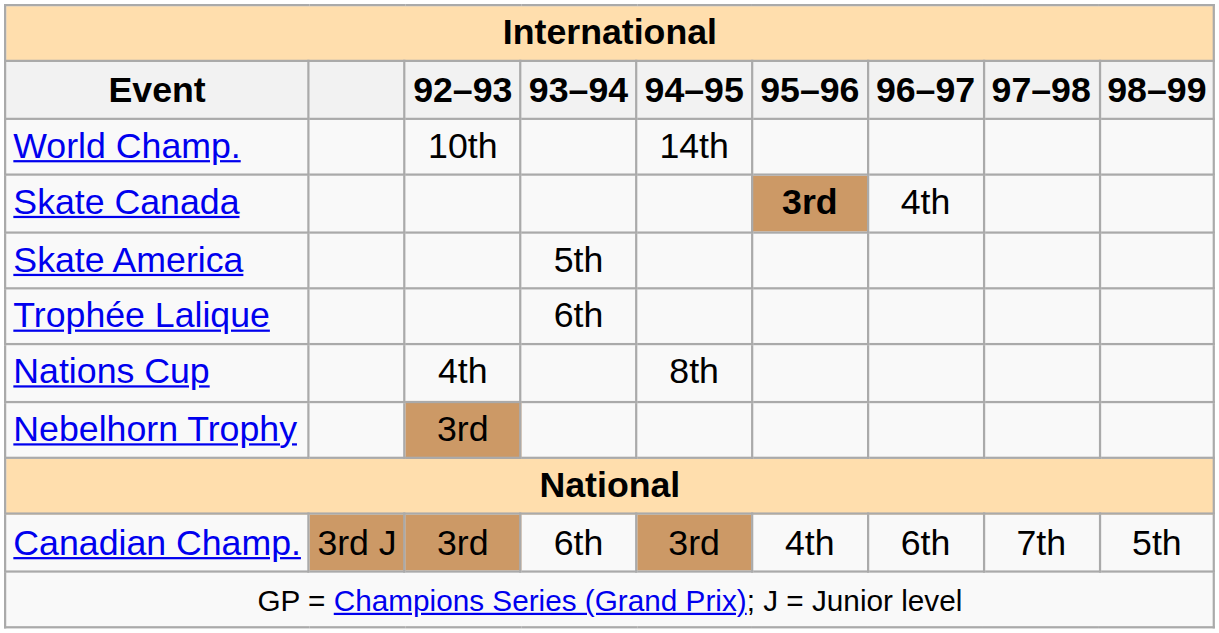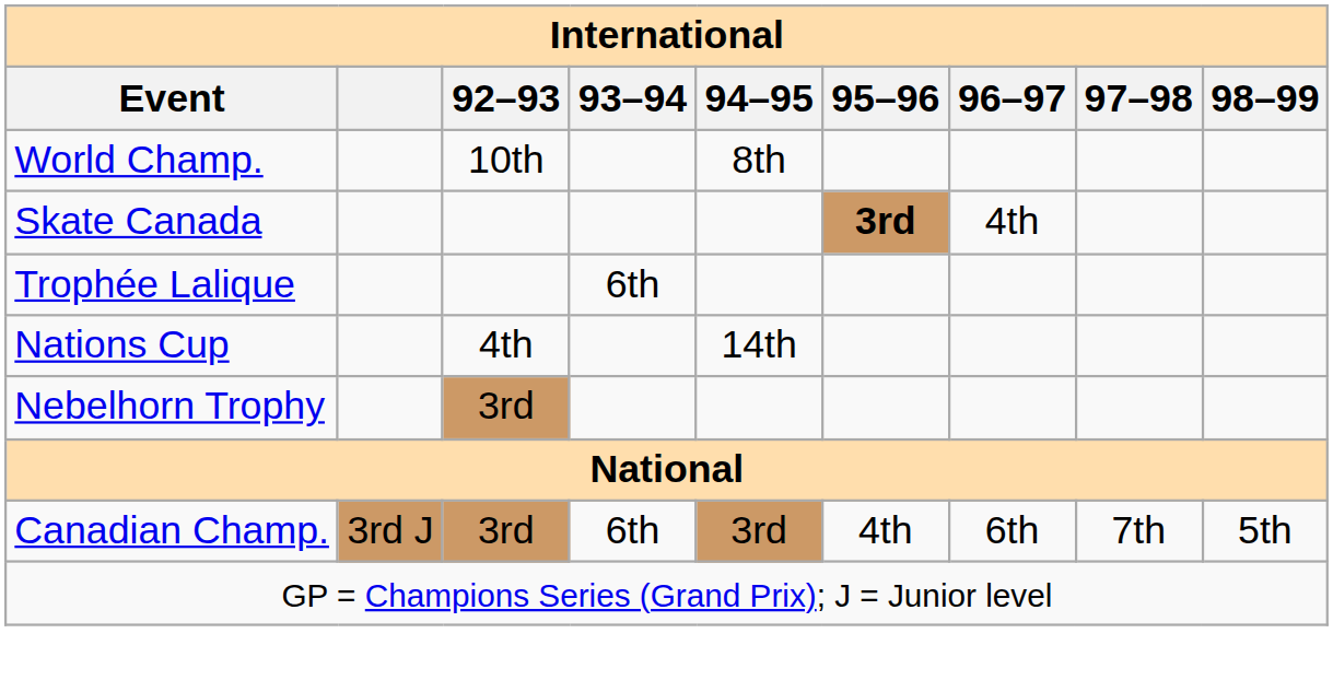 <table class="wikitable" style="text-align:center">
 <tr>
 <th style="background-color: #ffdead; " colspan=9 align=center>International</th>
 </tr>
 <tr>
 <th>Event</th>
 <th></th>
 <th>92–93</th>
 <th>93–94</th>
 <th>94–95</th>
 <th>95–96</th>
 <th>96–97</th>
 <th>97–98</th>
 <th>98–99</th>
 </tr>
 <tr>
 <td align=left><a href='#'>World Champ.</a></td>
 <td></td>
 <td>10th</td>
 <td></td>
-<td>14th</td>
+<td>8th</td>
 <td></td>
 <td></td>
 <td></td>
 <td></td>
 </tr>
 <tr>
 <td align=left> <a href='#'>Skate Canada</a></td>
 <td></td>
 <td></td>
 <td></td>
 <td></td>
 <td bgcolor=cc9966><strong>3rd</strong></td>
 <td>4th</td>
-<td></td>
-<td></td>
-</tr>
-<tr>
-<td align=left><a href='#'>Skate America</a></td>
-<td></td>
-<td></td>
-<td>5th</td>
-<td></td>
-<td></td>
-<td></td>
 <td></td>
 <td></td>
 </tr>
 <tr>
 <td align=left><a href='#'>Trophée Lalique</a></td>
 <td></td>
 <td></td>
 <td>6th</td>
 <td></td>
 <td></td>
 <td></td>
 <td></td>
 <td></td>
 </tr>
 <tr>
 <td align=left><a href='#'>Nations Cup</a></td>
 <td></td>
 <td>4th</td>
 <td></td>
-<td>8th</td>
+<td>14th</td>
 <td></td>
 <td></td>
 <td></td>
 <td></td>
 </tr>
 <tr>
 <td align=left><a href='#'>Nebelhorn Trophy</a></td>
 <td></td>
 <td bgcolor=cc9966>3rd</td>
 <td></td>
 <td></td>
 <td></td>
 <td></td>
 <td></td>
 <td></td>
 </tr>
 <tr>
 <th style="background-color: #ffdead; " colspan=9 align=center>National</th>
 </tr>
 <tr>
 <td align=left><a href='#'>Canadian Champ.</a></td>
 <td bgcolor=cc9966>3rd J</td>
 <td bgcolor=cc9966>3rd</td>
 <td>6th</td>
 <td bgcolor=cc9966>3rd</td>
 <td>4th</td>
 <td>6th</td>
 <td>7th</td>
 <td>5th</td>
 </tr>
 <tr>
 <td colspan=9 align=center><small> GP = <a href='#'>Champions Series (Grand Prix)</a>; J = Junior level </small></td>
 </tr>
 </table>
